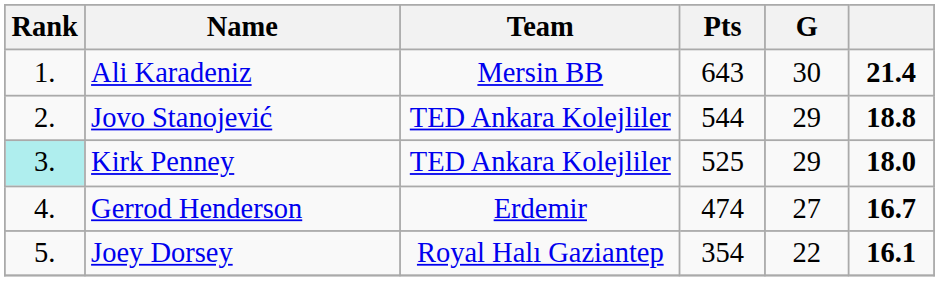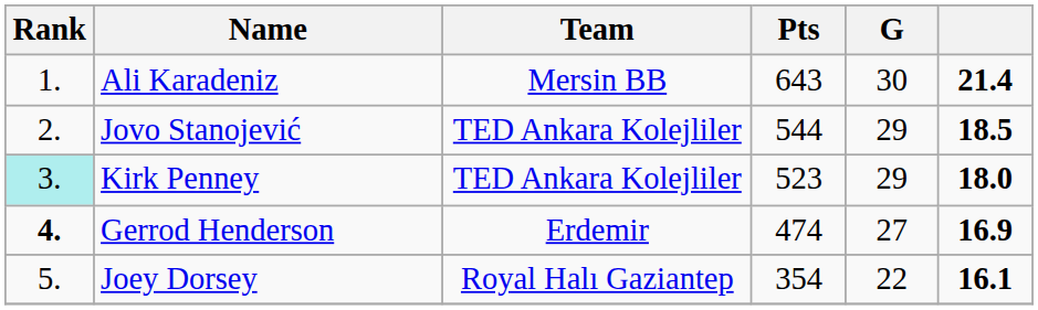 <table class="wikitable" style="text-align: center;">
 <tr>
 <th>Rank</th>
 <th width=170>Name</th>
 <th width=150>Team</th>
 <th width=40>Pts</th>
 <th width=40>G</th>
 <th width=40></th>
 </tr>
 <tr>
 <td>1.</td>
 <td align="left"> <a href='#'>Ali Karadeniz</a></td>
 <td><a href='#'>Mersin BB</a></td>
 <td>643</td>
 <td>30</td>
 <td><strong>21.4</strong></td>
 </tr>
 <tr>
 <td>2.</td>
 <td align="left"> <a href='#'>Jovo Stanojević</a></td>
 <td><a href='#'>TED Ankara Kolejliler</a></td>
 <td>544</td>
 <td>29</td>
-<td><strong>18.8</strong></td>
+<td><strong>18.5</strong></td>
 </tr>
 <tr>
 <td style="background: paleturquoise;">3.</td>
 <td align="left"> <a href='#'>Kirk Penney</a></td>
 <td><a href='#'>TED Ankara Kolejliler</a></td>
-<td>525</td>
+<td>523</td>
 <td>29</td>
 <td><strong>18.0</strong></td>
 </tr>
 <tr>
-<td>4.</td>
+<td><strong>4.</strong></td>
 <td align="left"> <a href='#'>Gerrod Henderson</a></td>
 <td><a href='#'>Erdemir</a></td>
 <td>474</td>
 <td>27</td>
-<td><strong>16.7</strong></td>
+<td><strong>16.9</strong></td>
 </tr>
 <tr>
 <td>5.</td>
 <td align="left"> <a href='#'>Joey Dorsey</a></td>
 <td><a href='#'>Royal Halı Gaziantep</a></td>
 <td>354</td>
 <td>22</td>
 <td><strong>16.1</strong></td>
 </tr>
 <tr>
 </tr>
 </table>
